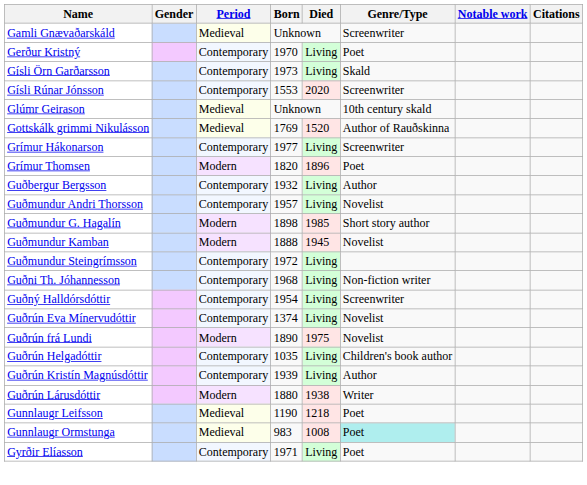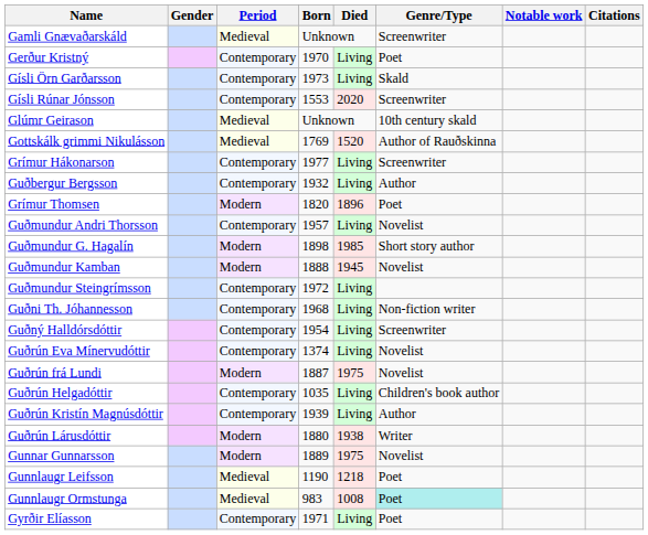 <table class="wikitable sortable sort-under" summary="The first column lists the names, starting with given name, then surname. The next column gives the gender. The next three columns give details on when the individual lived, then the specialisation of the individual, with a notable work and citations following." summary="The first column lists the names, starting with given name, then surname. The next column gives the gender. The next three columns give details on when the individual lived, then the specialisation of the individual, with a notable work and citations following.">
 <tr>
 <th scope="col">Name</th>
 <th scope="col">Gender</th>
 <th scope="col" class="unsortable"><a href='#'>Period</a></th>
 <th scope="col">Born</th>
 <th scope="col">Died</th>
 <th scope="col" class="unsortable" abbr="type">Genre/Type</th>
 <th class="unsortable" scope="col"><a href='#'>Notable work</a></th>
 <th scope="col" class="unsortable">Citations</th>
 </tr>
 <tr>
 <td style="background:white"><a href='#'>Gamli Gnævaðarskáld</a></td>
 <td style="background:#c9ddff"></td>
 <td style="background:#fdffea">Medieval</td>
 <td colspan="2">Unknown</td>
 <td>Screenwriter</td>
 <td></td>
 <td></td>
 </tr>
 <tr>
 <td style="background:white"><a href='#'>Gerður Kristný</a></td>
 <td style="background:#f3c9ff"></td>
 <td style="background:#f2f7ff">Contemporary</td>
 <td>1970</td>
 <td style="background:#d3ffd8">Living</td>
 <td>Poet</td>
 <td></td>
 <td></td>
 </tr>
 <tr>
 <td style="background:white"><a href='#'>Gísli Örn Garðarsson</a></td>
 <td style="background:#c9ddff"></td>
 <td style="background:#f2f7ff">Contemporary</td>
 <td>1973</td>
 <td style="background:#d3ffd8">Living</td>
 <td>Skald</td>
 <td></td>
 <td></td>
 </tr>
 <tr>
 <td style="background:white"><a href='#'>Gísli Rúnar Jónsson</a></td>
 <td style="background:#c9ddff"></td>
 <td style="background:#f2f7ff">Contemporary</td>
 <td>1553</td>
 <td style="background:#ffe5e5">2020</td>
 <td>Screenwriter</td>
 <td></td>
 <td></td>
 </tr>
 <tr>
 <td style="background:white"><a href='#'>Glúmr Geirason</a></td>
 <td style="background:#c9ddff"></td>
 <td style="background:#fdffea">Medieval</td>
 <td colspan="2">Unknown</td>
 <td>10th century skald</td>
 <td></td>
 <td></td>
 </tr>
 <tr>
 <td style="background:white"><a href='#'>Gottskálk grimmi Nikulásson</a></td>
 <td style="background:#c9ddff"></td>
 <td style="background:#fdffea">Medieval</td>
 <td>1769</td>
 <td style="background:#ffe5e5">1520</td>
 <td>Author of Rauðskinna</td>
 <td></td>
 <td></td>
 </tr>
 <tr>
 <td style="background:white"><a href='#'>Grímur Hákonarson</a></td>
 <td style="background:#c9ddff"></td>
 <td style="background:#f2f7ff">Contemporary</td>
 <td>1977</td>
 <td style="background:#d3ffd8">Living</td>
 <td>Screenwriter</td>
 <td></td>
 <td></td>
 </tr>
 <tr>
+<td style="background:white"><a href='#'>Guðbergur Bergsson</a></td>
+<td style="background:#c9ddff"></td>
+<td style="background:#f2f7ff">Contemporary</td>
+<td>1932</td>
+<td style="background:#d3ffd8">Living</td>
+<td>Author</td>
+<td></td>
+<td></td>
+</tr>
+<tr>
 <td style="background:white"><a href='#'>Grímur Thomsen</a></td>
 <td style="background:#c9ddff"></td>
 <td style="background:#f6e2ff">Modern</td>
 <td>1820</td>
 <td style="background:#ffe5e5">1896</td>
 <td>Poet</td>
-<td></td>
-<td></td>
-</tr>
-<tr>
-<td style="background:white"><a href='#'>Guðbergur Bergsson</a></td>
-<td style="background:#c9ddff"></td>
-<td style="background:#f2f7ff">Contemporary</td>
-<td>1932</td>
-<td style="background:#d3ffd8">Living</td>
-<td>Author</td>
 <td></td>
 <td></td>
 </tr>
 <tr>
 <td style="background:white"><a href='#'>Guðmundur Andri Thorsson</a></td>
 <td style="background:#c9ddff"></td>
 <td style="background:#f2f7ff">Contemporary</td>
 <td>1957</td>
 <td style="background:#d3ffd8">Living</td>
 <td>Novelist</td>
 <td></td>
 <td></td>
 </tr>
 <tr>
 <td style="background:white"><a href='#'>Guðmundur G. Hagalín</a></td>
 <td style="background:#c9ddff"></td>
 <td style="background:#f6e2ff">Modern</td>
 <td>1898</td>
 <td style="background:#ffe5e5">1985</td>
 <td>Short story author</td>
 <td></td>
 <td></td>
 </tr>
 <tr>
 <td style="background:white"><a href='#'>Guðmundur Kamban</a></td>
 <td style="background:#c9ddff"></td>
 <td style="background:#f6e2ff">Modern</td>
 <td>1888</td>
 <td style="background:#ffe5e5">1945</td>
 <td>Novelist</td>
 <td></td>
 <td></td>
 </tr>
 <tr>
 <td style="background:white"><a href='#'>Guðmundur Steingrímsson</a></td>
 <td style="background:#c9ddff"></td>
 <td style="background:#f2f7ff">Contemporary</td>
 <td>1972</td>
 <td style="background:#d3ffd8">Living</td>
 <td></td>
 <td></td>
 <td></td>
 </tr>
 <tr>
 <td style="background:white"><a href='#'>Guðni Th. Jóhannesson</a></td>
 <td style="background:#c9ddff"></td>
 <td style="background:#f2f7ff">Contemporary</td>
 <td>1968</td>
 <td style="background:#d3ffd8">Living</td>
 <td>Non-fiction writer</td>
 <td></td>
 <td></td>
 </tr>
 <tr>
 <td style="background:white"><a href='#'>Guðný Halldórsdóttir</a></td>
 <td style="background:#f3c9ff"></td>
 <td style="background:#f2f7ff">Contemporary</td>
 <td>1954</td>
 <td style="background:#d3ffd8">Living</td>
 <td>Screenwriter</td>
 <td></td>
 <td></td>
 </tr>
 <tr>
 <td style="background:white"><a href='#'>Guðrún Eva Mínervudóttir</a></td>
 <td style="background:#f3c9ff"></td>
 <td style="background:#f2f7ff">Contemporary</td>
 <td>1374</td>
 <td style="background:#d3ffd8">Living</td>
 <td>Novelist</td>
 <td></td>
 <td></td>
 </tr>
 <tr>
 <td style="background:white"><a href='#'>Guðrún frá Lundi</a></td>
 <td style="background:#f3c9ff"></td>
 <td style="background:#f6e2ff">Modern</td>
-<td>1890</td>
+<td>1887</td>
 <td style="background:#ffe5e5">1975</td>
 <td>Novelist</td>
 <td></td>
 <td></td>
 </tr>
 <tr>
 <td style="background:white"><a href='#'>Guðrún Helgadóttir</a></td>
 <td style="background:#f3c9ff"></td>
 <td style="background:#f2f7ff">Contemporary</td>
 <td>1035</td>
 <td style="background:#d3ffd8">Living</td>
 <td>Children's book author</td>
 <td></td>
 <td></td>
 </tr>
 <tr>
 <td style="background:white"><a href='#'>Guðrún Kristín Magnúsdóttir</a></td>
 <td style="background:#f3c9ff"></td>
 <td style="background:#f2f7ff">Contemporary</td>
 <td>1939</td>
 <td style="background:#d3ffd8">Living</td>
 <td>Author</td>
 <td></td>
 <td></td>
 </tr>
 <tr>
 <td style="background:white"><a href='#'>Guðrún Lárusdóttir</a></td>
 <td style="background:#f3c9ff"></td>
 <td style="background:#f6e2ff">Modern</td>
 <td>1880</td>
 <td style="background:#ffe5e5">1938</td>
 <td>Writer</td>
 <td></td>
 <td></td>
 </tr>
 <tr>
+<td style="background:white"><a href='#'>Gunnar Gunnarsson</a></td>
+<td style="background:#c9ddff"></td>
+<td style="background:#f6e2ff">Modern</td>
+<td>1889</td>
+<td style="background:#ffe5e5">1975</td>
+<td>Novelist</td>
+<td></td>
+<td></td>
+</tr>
+<tr>
 <td style="background:white"><a href='#'>Gunnlaugr Leifsson</a></td>
 <td style="background:#c9ddff"></td>
 <td style="background:#fdffea">Medieval</td>
 <td>1190</td>
 <td style="background:#ffe5e5">1218</td>
 <td>Poet</td>
 <td></td>
 <td></td>
 </tr>
 <tr>
 <td style="background:white"><a href='#'>Gunnlaugr Ormstunga</a></td>
 <td style="background:#c9ddff"></td>
 <td style="background:#fdffea">Medieval</td>
 <td>983</td>
 <td style="background:#ffe5e5">1008</td>
 <td style="background: paleturquoise;">Poet</td>
 <td></td>
 <td></td>
 </tr>
 <tr>
 <td style="background:white"><a href='#'>Gyrðir Elíasson</a></td>
 <td style="background:#c9ddff"></td>
 <td style="background:#f2f7ff">Contemporary</td>
 <td>1971</td>
 <td style="background:#d3ffd8">Living</td>
 <td>Poet</td>
 <td></td>
 <td></td>
 </tr>
 </table>
